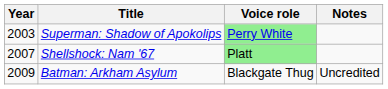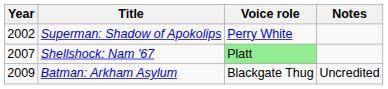 <table class="wikitable">
 <tr>
 <th>Year</th>
 <th>Title</th>
 <th>Voice role</th>
 <th>Notes</th>
 </tr>
 <tr>
-<td>2003</td>
+<td>2002</td>
 <td><em><a href='#'>Superman: Shadow of Apokolips</a></em></td>
-<td style="background: lightgreen;"><a href='#'>Perry White</a></td>
+<td><a href='#'>Perry White</a></td>
 <td></td>
 </tr>
 <tr>
 <td>2007</td>
 <td><em><a href='#'>Shellshock: Nam '67</a></em></td>
 <td style="background: lightgreen;">Platt</td>
 <td></td>
 </tr>
 <tr>
 <td>2009</td>
 <td><em><a href='#'>Batman: Arkham Asylum</a></em></td>
 <td>Blackgate Thug</td>
 <td>Uncredited</td>
 </tr>
 </table>
